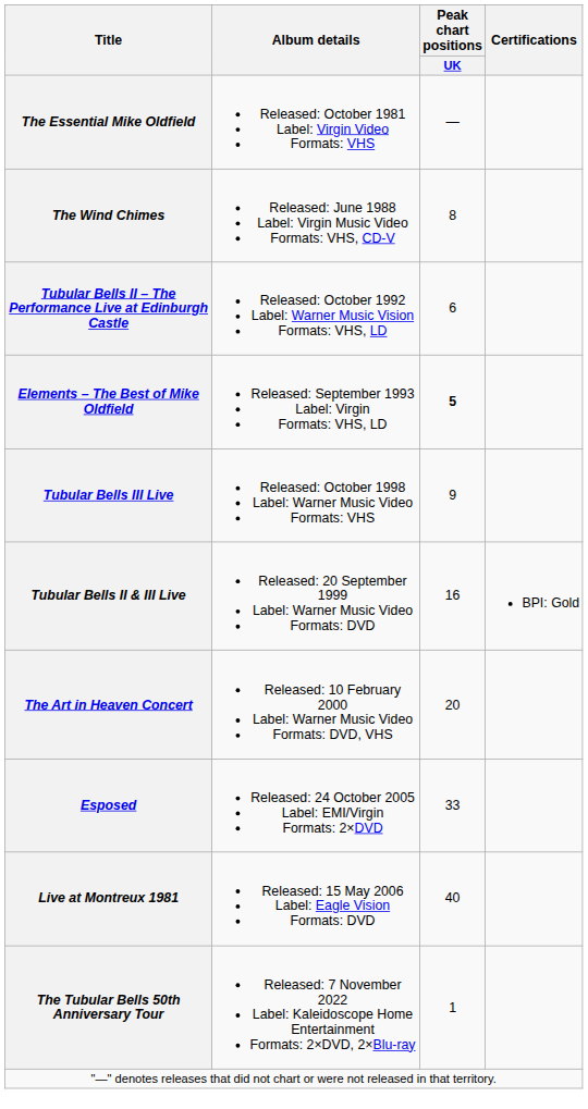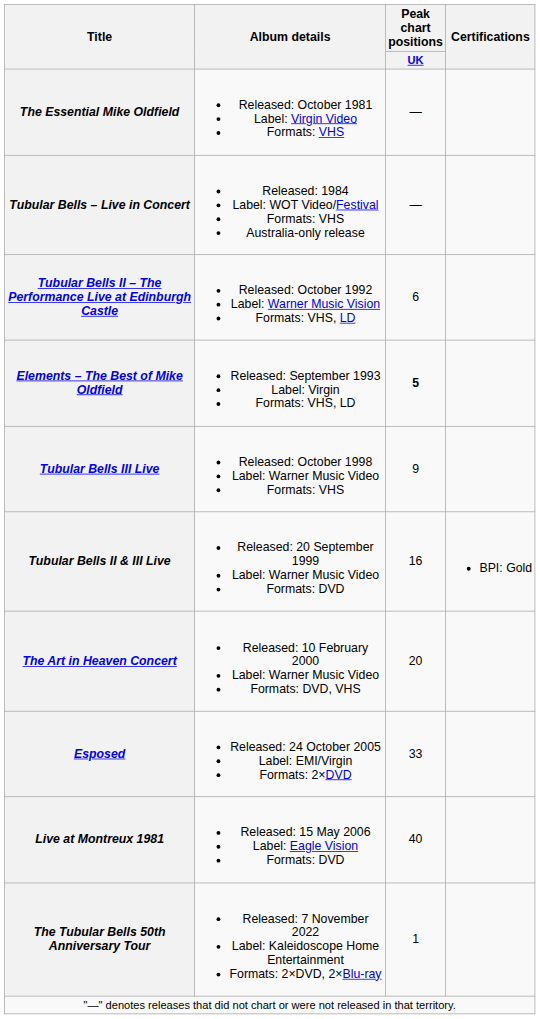 <table class="wikitable plainrowheaders" style="text-align:center;">
 <tr>
 <th rowspan="2" scope="col" style="width:15em;">Title</th>
 <th rowspan="2" scope="col" style="width:15em;">Album details</th>
 <th>Peak chart positions</th>
 <th rowspan="2">Certifications</th>
 </tr>
 <tr>
 <th scope="col" style="width:2em;font-size:90%;"><a href='#'>UK</a><br></th>
 </tr>
 <tr>
 <th scope="row"><em>The Essential Mike Oldfield</em></th>
 <td><br><ul><li>Released: October 1981</li><li>Label: <a href='#'>Virgin Video</a></li><li>Formats: <a href='#'>VHS</a></li></ul></td>
 <td>—</td>
 <td></td>
 </tr>
 <tr>
-<th scope="row"><em>The Wind Chimes</em></th>
-<td><br><ul><li>Released: June 1988</li><li>Label: Virgin Music Video</li><li>Formats: VHS, <a href='#'>CD-V</a></li></ul></td>
-<td>8</td>
+<th scope="row"><em>Tubular Bells – Live in Concert</em></th>
+<td><br><ul><li>Released: 1984</li><li>Label: WOT Video/<a href='#'>Festival</a></li><li>Formats: VHS</li><li>Australia-only release</li></ul></td>
+<td>—</td>
 <td></td>
 </tr>
 <tr>
 <th scope="row"><em><a href='#'>Tubular Bells II – The Performance Live at Edinburgh Castle</a></em></th>
 <td><br><ul><li>Released: October 1992</li><li>Label: <a href='#'>Warner Music Vision</a></li><li>Formats: VHS, <a href='#'>LD</a></li></ul></td>
 <td>6</td>
 <td></td>
 </tr>
 <tr>
 <th scope="row"><em><a href='#'>Elements – The Best of Mike Oldfield</a></em></th>
 <td><br><ul><li>Released: September 1993</li><li>Label: Virgin</li><li>Formats: VHS, LD</li></ul></td>
 <td><strong>5</strong></td>
 <td></td>
 </tr>
 <tr>
 <th scope="row"><em><a href='#'>Tubular Bells III Live</a></em></th>
 <td><br><ul><li>Released: October 1998</li><li>Label: Warner Music Video</li><li>Formats: VHS</li></ul></td>
 <td>9</td>
 <td></td>
 </tr>
 <tr>
 <th scope="row"><em>Tubular Bells II & III Live</em></th>
 <td><br><ul><li>Released: 20 September 1999</li><li>Label: Warner Music Video</li><li>Formats: DVD</li></ul></td>
 <td>16</td>
 <td><br><ul><li>BPI: Gold</li></ul></td>
 </tr>
 <tr>
 <th scope="row"><em><a href='#'>The Art in Heaven Concert</a></em></th>
 <td><br><ul><li>Released: 10 February 2000</li><li>Label: Warner Music Video</li><li>Formats: DVD, VHS</li></ul></td>
 <td>20</td>
 <td></td>
 </tr>
 <tr>
 <th scope="row"><em><a href='#'>Esposed</a></em></th>
 <td><br><ul><li>Released: 24 October 2005</li><li>Label: EMI/Virgin</li><li>Formats: 2×<a href='#'>DVD</a></li></ul></td>
 <td>33</td>
 <td></td>
 </tr>
 <tr>
 <th scope="row"><em>Live at Montreux 1981</em></th>
 <td><br><ul><li>Released: 15 May 2006</li><li>Label: <a href='#'>Eagle Vision</a></li><li>Formats: DVD</li></ul></td>
 <td>40</td>
 <td></td>
 </tr>
 <tr>
 <th scope="row"><em>The Tubular Bells 50th Anniversary Tour</em></th>
 <td><br><ul><li>Released: 7 November 2022</li><li>Label: Kaleidoscope Home Entertainment</li><li>Formats: 2×DVD, 2×<a href='#'>Blu-ray</a></li></ul></td>
 <td>1</td>
 <td></td>
 </tr>
 <tr>
 <td colspan="4" style="font-size:90%">"—" denotes releases that did not chart or were not released in that territory.</td>
 </tr>
 </table>
